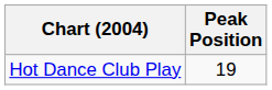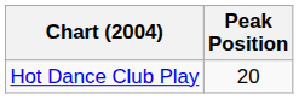 <table class="wikitable sortable">
 <tr>
 <th>Chart (2004)</th>
 <th>Peak<br>Position</th>
 </tr>
 <tr>
 <td><a href='#'>Hot Dance Club Play</a></td>
-<td align="center">19</td>
+<td align="center">20</td>
 </tr>
 </table>
